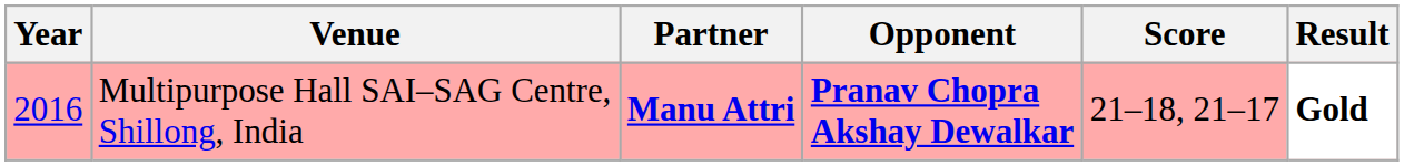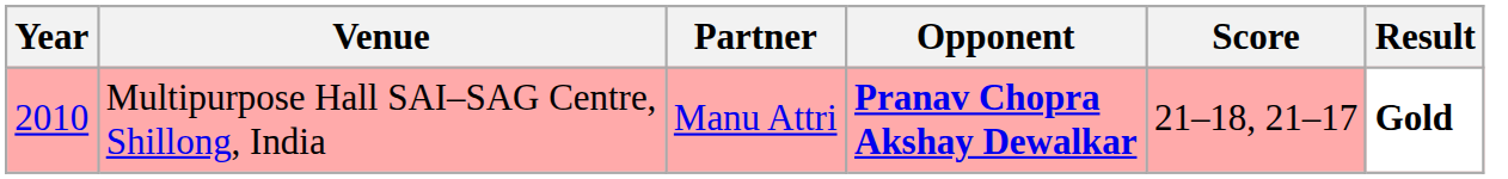 <table class="sortable wikitable" style="font-size: 90%;">
 <tr>
 <th>Year</th>
 <th>Venue</th>
 <th>Partner</th>
 <th>Opponent</th>
 <th>Score</th>
 <th>Result</th>
 </tr>
 <tr style="background:#FFAAAA">
-<td align="center"><a href='#'>2016</a></td>
+<td align="center"><a href='#'>2010</a></td>
 <td align="left">Multipurpose Hall SAI–SAG Centre,<br><a href='#'>Shillong</a>, India</td>
-<td align="left"><strong> <a href='#'>Manu Attri</a></strong></td>
+<td align="left"> <a href='#'>Manu Attri</a></td>
 <td align="left"><strong> <a href='#'>Pranav Chopra</a><br> <a href='#'>Akshay Dewalkar</a></strong></td>
 <td align="left">21–18, 21–17</td>
 <td style="text-align:left; background:white"> <strong>Gold</strong></td>
 </tr>
 </table>
